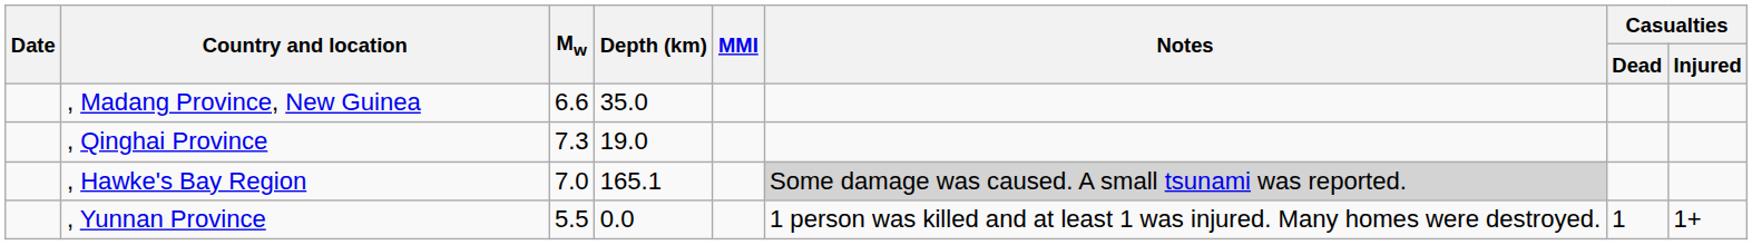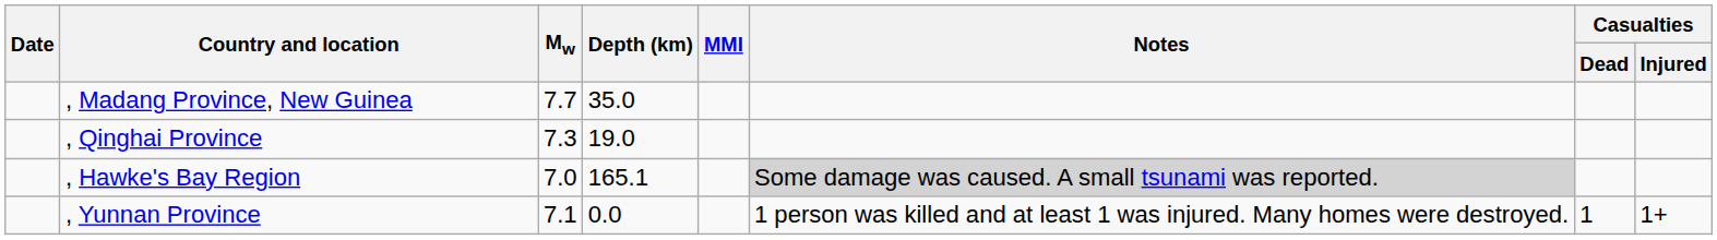 <table class="wikitable sortable sort-under" style="border:1px black; margin-left:1em;">
 <tr>
 <th rowspan="2"><small>Date</small></th>
 <th rowspan="2" style="width: 310px"><small>Country and location</small></th>
 <th rowspan="2"><small>M<sub>w</sub></small></th>
 <th rowspan="2"><small>Depth (km)</small></th>
 <th rowspan="2"><small><a href='#'>MMI</a></small></th>
 <th rowspan="2" class="unsortable"><small>Notes</small></th>
 <th colspan="2"><small>Casualties</small></th>
 </tr>
 <tr>
 <th><small>Dead</small></th>
 <th><small>Injured</small></th>
 </tr>
 <tr>
 <td></td>
 <td>, <a href='#'>Madang Province</a>, <a href='#'>New Guinea</a></td>
-<td>6.6</td>
+<td>7.7</td>
 <td>35.0</td>
 <td></td>
 <td></td>
 <td></td>
 <td></td>
 </tr>
 <tr>
 <td></td>
 <td>, <a href='#'>Qinghai Province</a></td>
 <td>7.3</td>
 <td>19.0</td>
 <td></td>
 <td></td>
 <td></td>
 <td></td>
 </tr>
 <tr>
 <td></td>
 <td>, <a href='#'>Hawke's Bay Region</a></td>
 <td>7.0</td>
 <td>165.1</td>
 <td></td>
 <td style="background: lightgrey;">Some damage was caused. A small <a href='#'>tsunami</a> was reported.</td>
 <td></td>
 <td></td>
 </tr>
 <tr>
 <td></td>
 <td>, <a href='#'>Yunnan Province</a></td>
-<td>5.5</td>
+<td>7.1</td>
 <td>0.0</td>
 <td></td>
 <td>1 person was killed and at least 1 was injured. Many homes were destroyed.</td>
 <td>1</td>
 <td>1+</td>
 </tr>
 </table>
